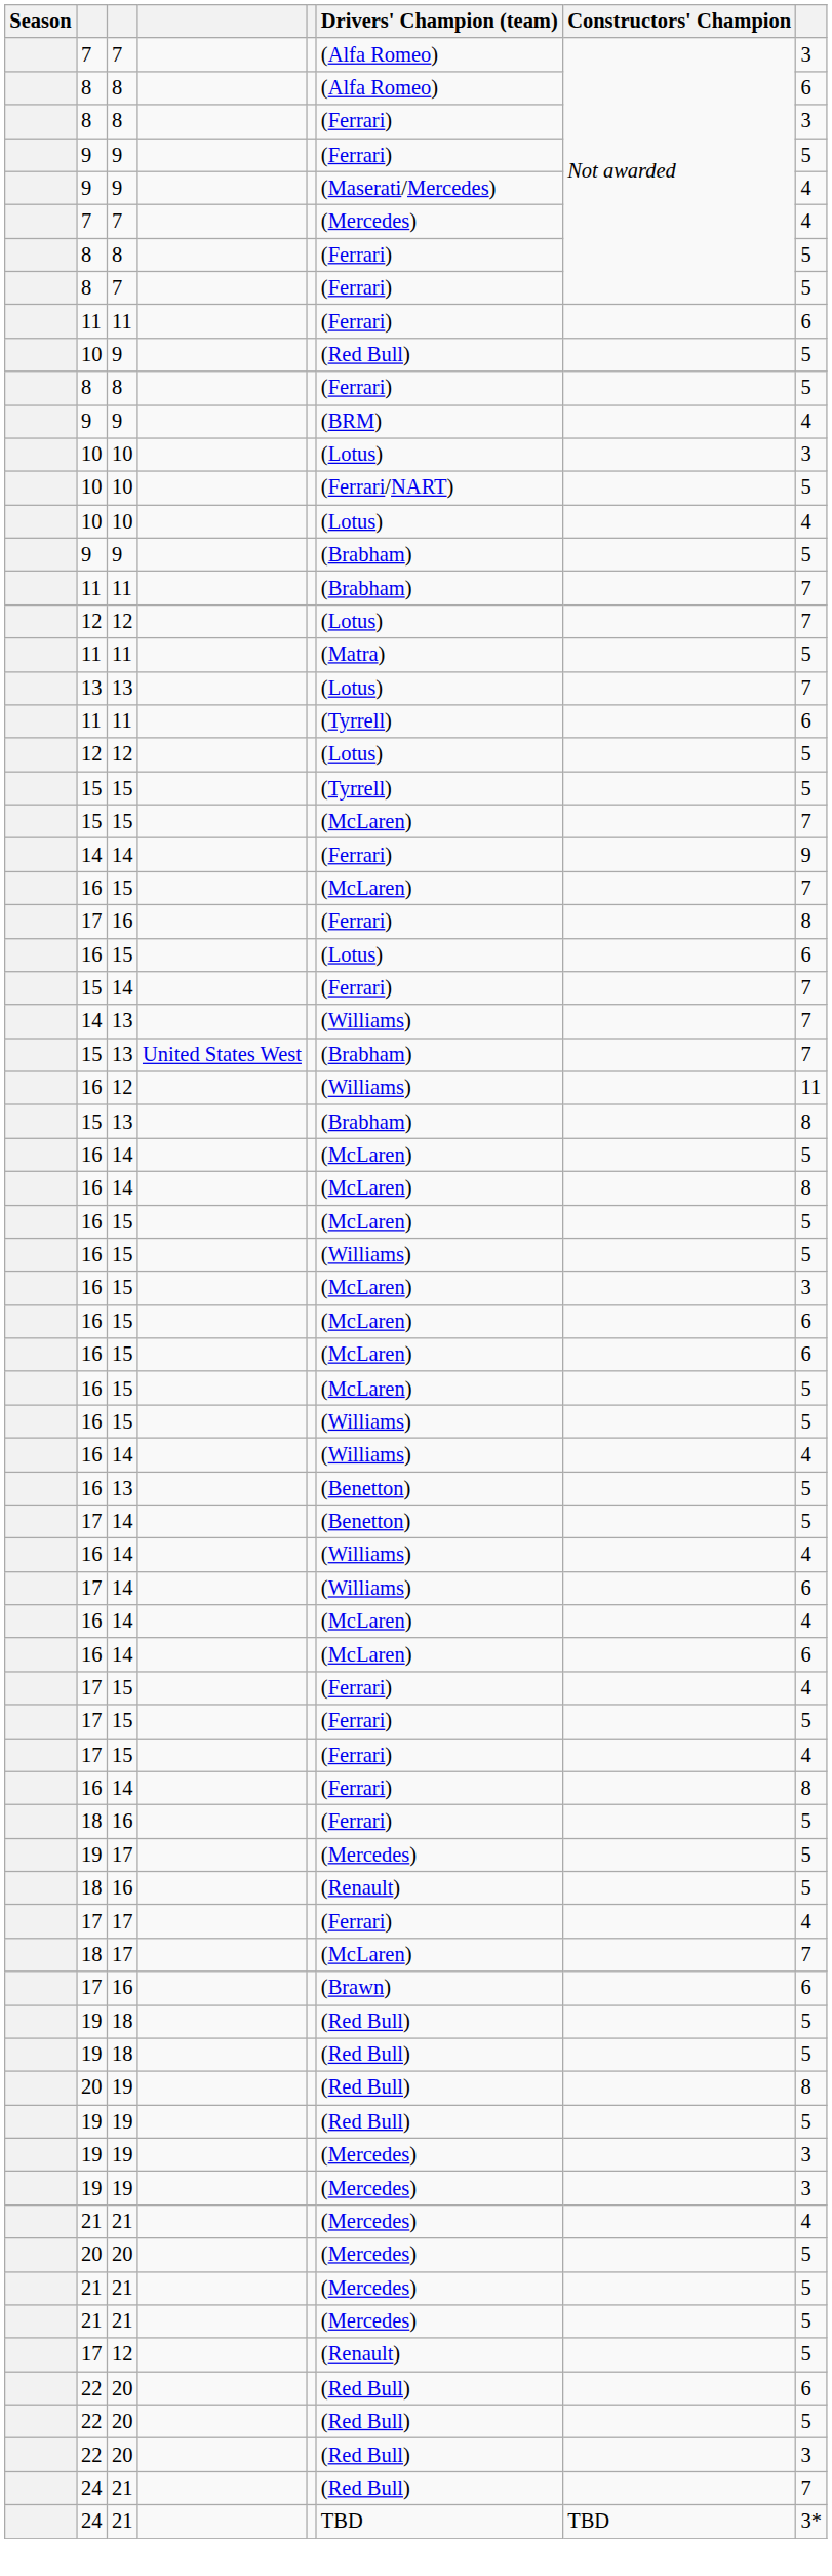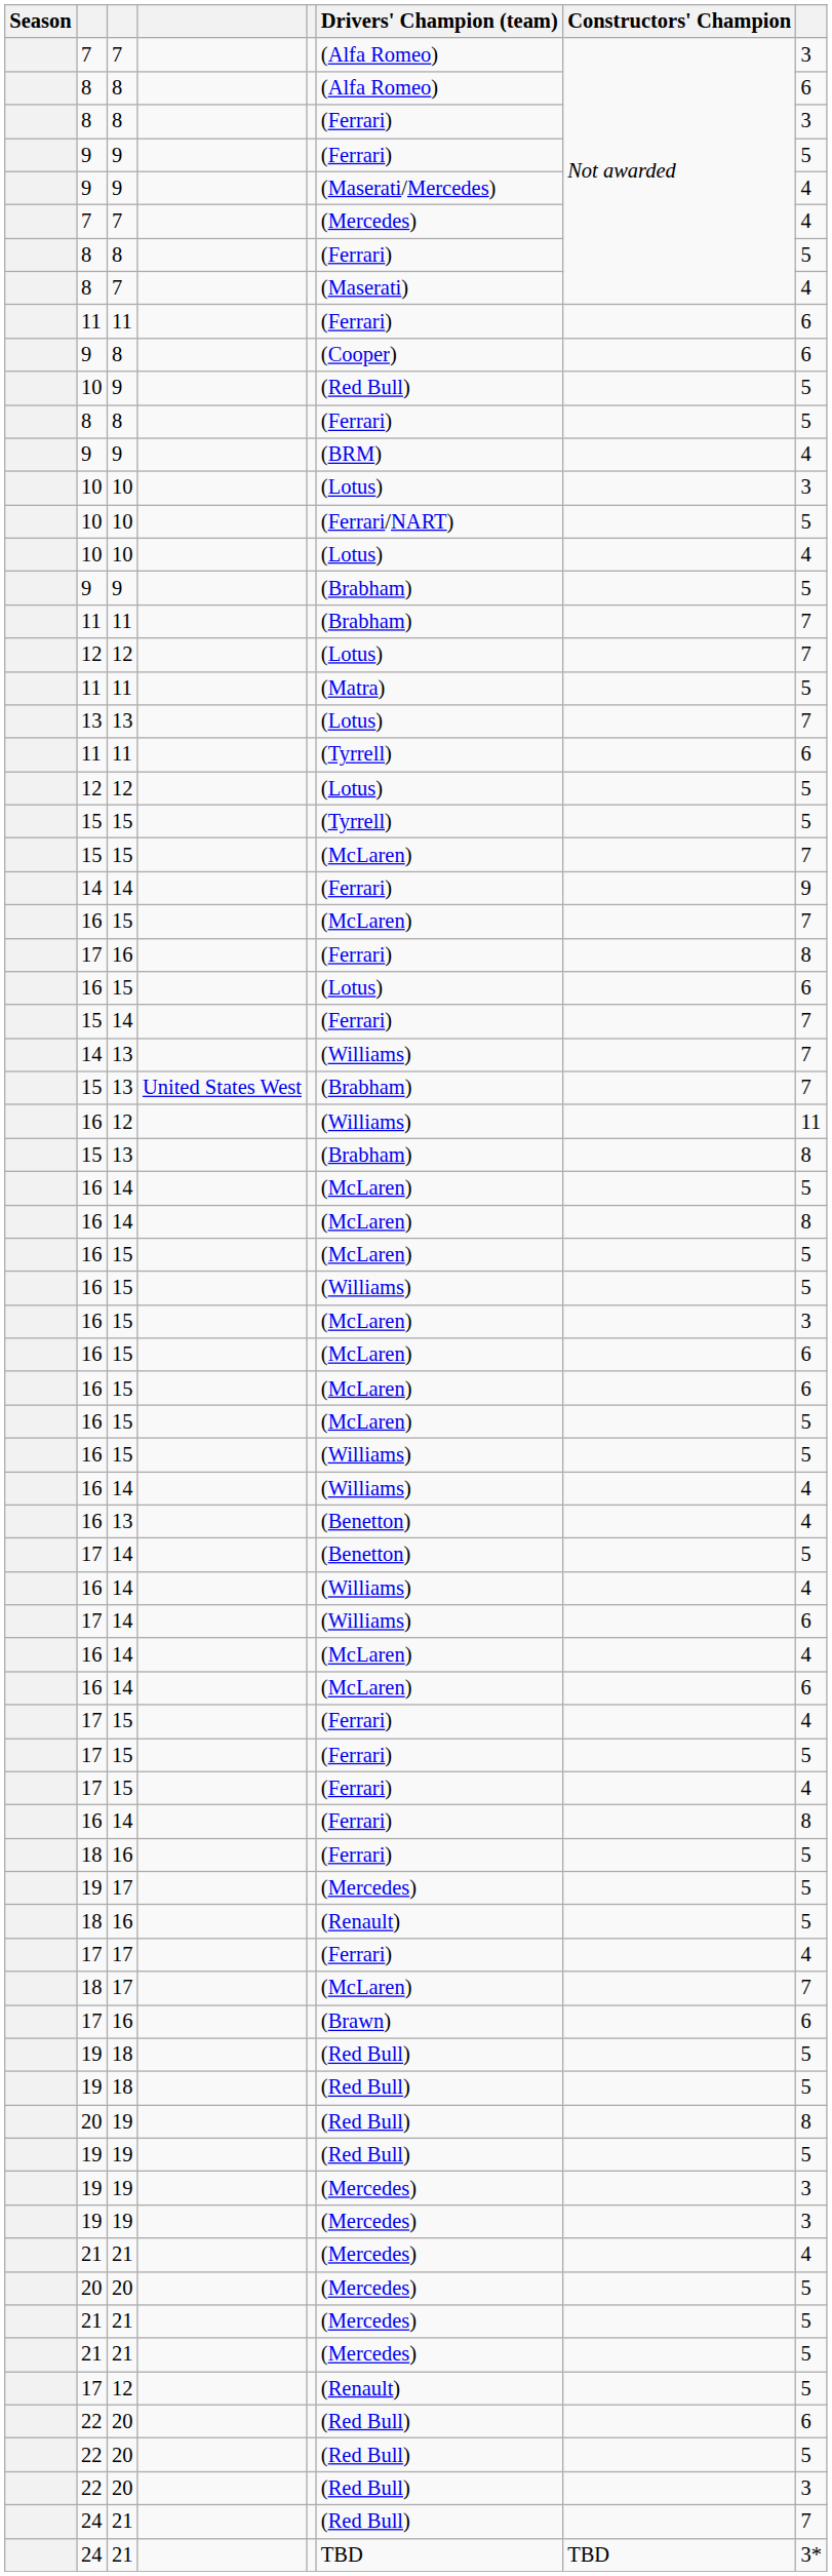 <table class="wikitable plainrowheaders sortable">
 <tr>
 <th scope="col">Season</th>
 <th scope="col"></th>
 <th scope="col"></th>
 <th scope="col"></th>
 <th scope="col"></th>
 <th scope="col">Drivers' Champion (team)</th>
 <th scope="col">Constructors' Champion</th>
 <th scope="col"></th>
 </tr>
 <tr>
 <th scope="row" style="text-align:center"></th>
 <td>7</td>
 <td>7</td>
 <td></td>
 <td></td>
 <td> (<a href='#'>Alfa Romeo</a>)</td>
 <td rowspan=8><em>Not awarded</em></td>
 <td>3</td>
 </tr>
 <tr>
 <th scope="row" style="text-align:center"></th>
 <td>8</td>
 <td>8</td>
 <td></td>
 <td></td>
 <td> (<a href='#'>Alfa Romeo</a>)</td>
 <td>6</td>
 </tr>
 <tr>
 <th scope="row" style="text-align:center"></th>
 <td>8</td>
 <td>8</td>
 <td></td>
 <td></td>
 <td> (<a href='#'>Ferrari</a>)</td>
 <td>3</td>
 </tr>
 <tr>
 <th scope="row" style="text-align:center"></th>
 <td>9</td>
 <td>9</td>
 <td></td>
 <td></td>
 <td> (<a href='#'>Ferrari</a>)</td>
 <td>5</td>
 </tr>
 <tr>
 <th scope="row" style="text-align:center"></th>
 <td>9</td>
 <td>9</td>
 <td></td>
 <td></td>
 <td> (<a href='#'>Maserati</a>/<a href='#'>Mercedes</a>)</td>
 <td>4</td>
 </tr>
 <tr>
 <th scope="row" style="text-align:center"></th>
 <td>7</td>
 <td>7</td>
 <td></td>
 <td></td>
 <td> (<a href='#'>Mercedes</a>)</td>
 <td>4</td>
 </tr>
 <tr>
 <th scope="row" style="text-align:center"></th>
 <td>8</td>
 <td>8</td>
 <td></td>
 <td></td>
 <td> (<a href='#'>Ferrari</a>)</td>
 <td>5</td>
 </tr>
 <tr>
 <th scope="row" style="text-align:center"></th>
 <td>8</td>
 <td>7</td>
 <td></td>
 <td></td>
-<td> (<a href='#'>Ferrari</a>)</td>
-<td>5</td>
+<td> (<a href='#'>Maserati</a>)</td>
+<td>4</td>
 </tr>
 <tr>
 <th scope="row" style="text-align:center"></th>
 <td>11</td>
 <td>11</td>
 <td></td>
 <td></td>
 <td> (<a href='#'>Ferrari</a>)</td>
 <td data-sort-value="VAN"></td>
+<td>6</td>
+</tr>
+<tr>
+<th scope="row" style="text-align:center"></th>
+<td>9</td>
+<td>8</td>
+<td></td>
+<td></td>
+<td> (<a href='#'>Cooper</a>)</td>
+<td data-sort-value="COO"></td>
 <td>6</td>
 </tr>
 <tr>
 <th scope="row" style="text-align:center"></th>
 <td>10</td>
 <td>9</td>
 <td></td>
 <td></td>
 <td> (<a href='#'>Red Bull</a>)</td>
 <td data-sort-value="COO"></td>
 <td>5</td>
 </tr>
 <tr>
 <th scope="row" style="text-align:center"></th>
 <td>8</td>
 <td>8</td>
 <td></td>
 <td></td>
 <td> (<a href='#'>Ferrari</a>)</td>
 <td data-sort-value="FER"></td>
 <td>5</td>
 </tr>
 <tr>
 <th scope="row" style="text-align:center"></th>
 <td>9</td>
 <td>9</td>
 <td></td>
 <td></td>
 <td> (<a href='#'>BRM</a>)</td>
 <td data-sort-value="BRM"></td>
 <td>4</td>
 </tr>
 <tr>
 <th scope="row" style="text-align:center"></th>
 <td>10</td>
 <td>10</td>
 <td></td>
 <td></td>
 <td> (<a href='#'>Lotus</a>)</td>
 <td data-sort-value="LOT"></td>
 <td>3</td>
 </tr>
 <tr>
 <th scope="row" style="text-align:center"></th>
 <td>10</td>
 <td>10</td>
 <td></td>
 <td></td>
 <td> (<a href='#'>Ferrari</a>/<a href='#'>NART</a>)</td>
 <td data-sort-value="FER"></td>
 <td>5</td>
 </tr>
 <tr>
 <th scope="row" style="text-align:center"></th>
 <td>10</td>
 <td>10</td>
 <td></td>
 <td></td>
 <td> (<a href='#'>Lotus</a>)</td>
 <td data-sort-value="LOT"></td>
 <td>4</td>
 </tr>
 <tr>
 <th scope="row" style="text-align:center"></th>
 <td>9</td>
 <td>9</td>
 <td></td>
 <td></td>
 <td> (<a href='#'>Brabham</a>)</td>
 <td data-sort-value="BRA"></td>
 <td>5</td>
 </tr>
 <tr>
 <th scope="row" style="text-align:center"></th>
 <td>11</td>
 <td>11</td>
 <td></td>
 <td></td>
 <td> (<a href='#'>Brabham</a>)</td>
 <td data-sort-value="BRA"></td>
 <td>7</td>
 </tr>
 <tr>
 <th scope="row" style="text-align:center"></th>
 <td>12</td>
 <td>12</td>
 <td></td>
 <td></td>
 <td> (<a href='#'>Lotus</a>)</td>
 <td data-sort-value="LOT"></td>
 <td>7</td>
 </tr>
 <tr>
 <th scope="row" style="text-align:center"></th>
 <td>11</td>
 <td>11</td>
 <td></td>
 <td></td>
 <td> (<a href='#'>Matra</a>)</td>
 <td data-sort-value="MAT"></td>
 <td>5</td>
 </tr>
 <tr>
 <th scope="row" style="text-align:center"></th>
 <td>13</td>
 <td>13</td>
 <td></td>
 <td></td>
 <td> (<a href='#'>Lotus</a>)</td>
 <td data-sort-value="LOT"></td>
 <td>7</td>
 </tr>
 <tr>
 <th scope="row" style="text-align:center"></th>
 <td>11</td>
 <td>11</td>
 <td></td>
 <td></td>
 <td> (<a href='#'>Tyrrell</a>)</td>
 <td data-sort-value="TYR"></td>
 <td>6</td>
 </tr>
 <tr>
 <th scope="row" style="text-align:center"></th>
 <td>12</td>
 <td>12</td>
 <td></td>
 <td></td>
 <td> (<a href='#'>Lotus</a>)</td>
 <td data-sort-value="LOT"></td>
 <td>5</td>
 </tr>
 <tr>
 <th scope="row" style="text-align:center"></th>
 <td>15</td>
 <td>15</td>
 <td></td>
 <td></td>
 <td> (<a href='#'>Tyrrell</a>)</td>
 <td data-sort-value="LOT"></td>
 <td>5</td>
 </tr>
 <tr>
 <th scope="row" style="text-align:center"></th>
 <td>15</td>
 <td>15</td>
 <td></td>
 <td></td>
 <td> (<a href='#'>McLaren</a>)</td>
 <td data-sort-value="MCL"></td>
 <td>7</td>
 </tr>
 <tr>
 <th scope="row" style="text-align:center"></th>
 <td>14</td>
 <td>14</td>
 <td></td>
 <td></td>
 <td> (<a href='#'>Ferrari</a>)</td>
 <td data-sort-value="FER"></td>
 <td>9</td>
 </tr>
 <tr>
 <th scope="row" style="text-align:center"></th>
 <td>16</td>
 <td>15</td>
 <td></td>
 <td></td>
 <td> (<a href='#'>McLaren</a>)</td>
 <td data-sort-value="FER"></td>
 <td>7</td>
 </tr>
 <tr>
 <th scope="row" style="text-align:center"></th>
 <td>17</td>
 <td>16</td>
 <td></td>
 <td></td>
 <td> (<a href='#'>Ferrari</a>)</td>
 <td data-sort-value="FER"></td>
 <td>8</td>
 </tr>
 <tr>
 <th scope="row" style="text-align:center"></th>
 <td>16</td>
 <td>15</td>
 <td></td>
 <td></td>
 <td> (<a href='#'>Lotus</a>)</td>
 <td data-sort-value="LOT"></td>
 <td>6</td>
 </tr>
 <tr>
 <th scope="row" style="text-align:center"></th>
 <td>15</td>
 <td>14</td>
 <td></td>
 <td></td>
 <td> (<a href='#'>Ferrari</a>)</td>
 <td data-sort-value="FER"></td>
 <td>7</td>
 </tr>
 <tr>
 <th scope="row" style="text-align:center"></th>
 <td>14</td>
 <td>13</td>
 <td></td>
 <td></td>
 <td> (<a href='#'>Williams</a>)</td>
 <td data-sort-value="WIL"></td>
 <td>7</td>
 </tr>
 <tr>
 <th scope="row" style="text-align:center"></th>
 <td>15</td>
 <td>13</td>
 <td><a href='#'>United States West</a></td>
 <td></td>
 <td> (<a href='#'>Brabham</a>)</td>
 <td data-sort-value="WIL"></td>
 <td>7</td>
 </tr>
 <tr>
 <th scope="row" style="text-align:center"></th>
 <td>16</td>
 <td>12</td>
 <td></td>
 <td></td>
 <td> (<a href='#'>Williams</a>)</td>
 <td data-sort-value="FER"></td>
 <td>11</td>
 </tr>
 <tr>
 <th scope="row" style="text-align:center"></th>
 <td>15</td>
 <td>13</td>
 <td></td>
 <td></td>
 <td> (<a href='#'>Brabham</a>)</td>
 <td data-sort-value="FER"></td>
 <td>8</td>
 </tr>
 <tr>
 <th scope="row" style="text-align:center"></th>
 <td>16</td>
 <td>14</td>
 <td></td>
 <td></td>
 <td> (<a href='#'>McLaren</a>)</td>
 <td data-sort-value="MCL"></td>
 <td>5</td>
 </tr>
 <tr>
 <th scope="row" style="text-align:center"></th>
 <td>16</td>
 <td>14</td>
 <td></td>
 <td></td>
 <td> (<a href='#'>McLaren</a>)</td>
 <td data-sort-value="MCL"></td>
 <td>8</td>
 </tr>
 <tr>
 <th scope="row" style="text-align:center"></th>
 <td>16</td>
 <td>15</td>
 <td></td>
 <td></td>
 <td> (<a href='#'>McLaren</a>)</td>
 <td data-sort-value="WIL"></td>
 <td>5</td>
 </tr>
 <tr>
 <th scope="row" style="text-align:center"></th>
 <td>16</td>
 <td>15</td>
 <td></td>
 <td></td>
 <td> (<a href='#'>Williams</a>)</td>
 <td data-sort-value="WIL"></td>
 <td>5</td>
 </tr>
 <tr>
 <th scope="row" style="text-align:center"></th>
 <td>16</td>
 <td>15</td>
 <td></td>
 <td></td>
 <td> (<a href='#'>McLaren</a>)</td>
 <td data-sort-value="MCL"></td>
 <td>3</td>
 </tr>
 <tr>
 <th scope="row" style="text-align:center"></th>
 <td>16</td>
 <td>15</td>
 <td></td>
 <td></td>
 <td> (<a href='#'>McLaren</a>)</td>
 <td data-sort-value="MCL"></td>
 <td>6</td>
 </tr>
 <tr>
 <th scope="row" style="text-align:center"></th>
 <td>16</td>
 <td>15</td>
 <td></td>
 <td></td>
 <td> (<a href='#'>McLaren</a>)</td>
 <td data-sort-value="MCL"></td>
 <td>6</td>
 </tr>
 <tr>
 <th scope="row" style="text-align:center"></th>
 <td>16</td>
 <td>15</td>
 <td></td>
 <td></td>
 <td> (<a href='#'>McLaren</a>)</td>
 <td data-sort-value="MCL"></td>
 <td>5</td>
 </tr>
 <tr>
 <th scope="row" style="text-align:center"></th>
 <td>16</td>
 <td>15</td>
 <td></td>
 <td></td>
 <td> (<a href='#'>Williams</a>)</td>
 <td data-sort-value="WIL"></td>
 <td>5</td>
 </tr>
 <tr>
 <th scope="row" style="text-align:center"></th>
 <td>16</td>
 <td>14</td>
 <td></td>
 <td></td>
 <td> (<a href='#'>Williams</a>)</td>
 <td data-sort-value="WIL"></td>
 <td>4</td>
 </tr>
 <tr>
 <th scope="row" style="text-align:center"></th>
 <td>16</td>
 <td>13</td>
 <td></td>
 <td></td>
 <td> (<a href='#'>Benetton</a>)</td>
 <td data-sort-value="WIL"></td>
-<td>5</td>
+<td>4</td>
 </tr>
 <tr>
 <th scope="row" style="text-align:center"></th>
 <td>17</td>
 <td>14</td>
 <td></td>
 <td></td>
 <td> (<a href='#'>Benetton</a>)</td>
 <td data-sort-value="BEN"></td>
 <td>5</td>
 </tr>
 <tr>
 <th scope="row" style="text-align:center"></th>
 <td>16</td>
 <td>14</td>
 <td></td>
 <td></td>
 <td> (<a href='#'>Williams</a>)</td>
 <td data-sort-value="WIL"></td>
 <td>4</td>
 </tr>
 <tr>
 <th scope="row" style="text-align:center"></th>
 <td>17</td>
 <td>14</td>
 <td></td>
 <td></td>
 <td> (<a href='#'>Williams</a>)</td>
 <td data-sort-value="WIL"></td>
 <td>6</td>
 </tr>
 <tr>
 <th scope="row" style="text-align:center"></th>
 <td>16</td>
 <td>14</td>
 <td></td>
 <td></td>
 <td> (<a href='#'>McLaren</a>)</td>
 <td data-sort-value="MCL"></td>
 <td>4</td>
 </tr>
 <tr>
 <th scope="row" style="text-align:center"></th>
 <td>16</td>
 <td>14</td>
 <td></td>
 <td></td>
 <td> (<a href='#'>McLaren</a>)</td>
 <td data-sort-value="FER"></td>
 <td>6</td>
 </tr>
 <tr>
 <th scope="row" style="text-align:center"></th>
 <td>17</td>
 <td>15</td>
 <td></td>
 <td></td>
 <td> (<a href='#'>Ferrari</a>)</td>
 <td data-sort-value="FER"></td>
 <td>4</td>
 </tr>
 <tr>
 <th scope="row" style="text-align:center"></th>
 <td>17</td>
 <td>15</td>
 <td></td>
 <td></td>
 <td> (<a href='#'>Ferrari</a>)</td>
 <td data-sort-value="FER"></td>
 <td>5</td>
 </tr>
 <tr>
 <th scope="row" style="text-align:center"></th>
 <td>17</td>
 <td>15</td>
 <td></td>
 <td></td>
 <td> (<a href='#'>Ferrari</a>)</td>
 <td data-sort-value="FER"></td>
 <td>4</td>
 </tr>
 <tr>
 <th scope="row" style="text-align:center"></th>
 <td>16</td>
 <td>14</td>
 <td></td>
 <td></td>
 <td> (<a href='#'>Ferrari</a>)</td>
 <td data-sort-value="FER"></td>
 <td>8</td>
 </tr>
 <tr>
 <th scope="row" style="text-align:center"></th>
 <td>18</td>
 <td>16</td>
 <td></td>
 <td></td>
 <td> (<a href='#'>Ferrari</a>)</td>
 <td data-sort-value="FER"></td>
 <td>5</td>
 </tr>
 <tr>
 <th scope="row" style="text-align:center"></th>
 <td>19</td>
 <td>17</td>
 <td></td>
 <td></td>
 <td> (<a href='#'>Mercedes</a>)</td>
 <td data-sort-value="REN"></td>
 <td>5</td>
 </tr>
 <tr>
 <th scope="row" style="text-align:center"></th>
 <td>18</td>
 <td>16</td>
 <td></td>
 <td></td>
 <td> (<a href='#'>Renault</a>)</td>
 <td data-sort-value="REN"></td>
 <td>5</td>
 </tr>
 <tr>
 <th scope="row" style="text-align:center"></th>
 <td>17</td>
 <td>17</td>
 <td></td>
 <td></td>
 <td> (<a href='#'>Ferrari</a>)</td>
 <td data-sort-value="FER"></td>
 <td>4</td>
 </tr>
 <tr>
 <th scope="row" style="text-align:center"></th>
 <td>18</td>
 <td>17</td>
 <td></td>
 <td></td>
 <td> (<a href='#'>McLaren</a>)</td>
 <td data-sort-value="FER"></td>
 <td>7</td>
 </tr>
 <tr>
 <th scope="row" style="text-align:center"></th>
 <td>17</td>
 <td>16</td>
 <td></td>
 <td></td>
 <td> (<a href='#'>Brawn</a>)</td>
 <td data-sort-value="BRA"></td>
 <td>6</td>
 </tr>
 <tr>
 <th scope="row" style="text-align:center"></th>
 <td>19</td>
 <td>18</td>
 <td></td>
 <td></td>
 <td> (<a href='#'>Red Bull</a>)</td>
 <td data-sort-value="RED"></td>
 <td>5</td>
 </tr>
 <tr>
 <th scope="row" style="text-align:center"></th>
 <td>19</td>
 <td>18</td>
 <td></td>
 <td></td>
 <td> (<a href='#'>Red Bull</a>)</td>
 <td data-sort-value="RED"></td>
 <td>5</td>
 </tr>
 <tr>
 <th scope="row" style="text-align:center"></th>
 <td>20</td>
 <td>19</td>
 <td></td>
 <td></td>
 <td> (<a href='#'>Red Bull</a>)</td>
 <td data-sort-value="RED"></td>
 <td>8</td>
 </tr>
 <tr>
 <th scope="row" style="text-align:center"></th>
 <td>19</td>
 <td>19</td>
 <td></td>
 <td></td>
 <td> (<a href='#'>Red Bull</a>)</td>
 <td data-sort-value="RED"></td>
 <td>5</td>
 </tr>
 <tr>
 <th scope="row" style="text-align:center"></th>
 <td>19</td>
 <td>19</td>
 <td></td>
 <td></td>
 <td> (<a href='#'>Mercedes</a>)</td>
 <td data-sort-value="MER"></td>
 <td>3</td>
 </tr>
 <tr>
 <th scope="row" style="text-align:center"></th>
 <td>19</td>
 <td>19</td>
 <td></td>
 <td></td>
 <td> (<a href='#'>Mercedes</a>)</td>
 <td data-sort-value="MER"></td>
 <td>3</td>
 </tr>
 <tr>
 <th scope="row" style="text-align:center"></th>
 <td>21</td>
 <td>21</td>
 <td></td>
 <td></td>
 <td> (<a href='#'>Mercedes</a>)</td>
 <td data-sort-value="MER"></td>
 <td>4</td>
 </tr>
 <tr>
 <th scope="row" style="text-align:center"></th>
 <td>20</td>
 <td>20</td>
 <td></td>
 <td></td>
 <td> (<a href='#'>Mercedes</a>)</td>
 <td data-sort-value="MER"></td>
 <td>5</td>
 </tr>
 <tr>
 <th scope="row" style="text-align:center"></th>
 <td>21</td>
 <td>21</td>
 <td></td>
 <td></td>
 <td> (<a href='#'>Mercedes</a>)</td>
 <td data-sort-value="MER"></td>
 <td>5</td>
 </tr>
 <tr>
 <th scope="row" style="text-align:center"></th>
 <td>21</td>
 <td>21</td>
 <td></td>
 <td></td>
 <td> (<a href='#'>Mercedes</a>)</td>
 <td data-sort-value="MER"></td>
 <td>5</td>
 </tr>
 <tr>
 <th scope="row" style="text-align:center"></th>
 <td>17</td>
 <td>12</td>
 <td></td>
 <td></td>
 <td> (<a href='#'>Renault</a>)</td>
 <td data-sort-value="MER"></td>
 <td>5</td>
 </tr>
 <tr>
 <th scope="row" style="text-align:center"></th>
 <td>22</td>
 <td>20</td>
 <td></td>
 <td></td>
 <td> (<a href='#'>Red Bull</a>)</td>
 <td data-sort-value="MER"></td>
 <td>6</td>
 </tr>
 <tr>
 <th scope="row" style="text-align:center"></th>
 <td>22</td>
 <td>20</td>
 <td></td>
 <td></td>
 <td> (<a href='#'>Red Bull</a>)</td>
 <td data-sort-value="RED"></td>
 <td>5</td>
 </tr>
 <tr>
 <th scope="row" style="text-align:center"></th>
 <td>22</td>
 <td>20</td>
 <td></td>
 <td></td>
 <td> (<a href='#'>Red Bull</a>)</td>
 <td data-sort-value="RED"></td>
 <td>3</td>
 </tr>
 <tr>
 <th scope="row" style="text-align:center"></th>
 <td>24</td>
 <td>21</td>
 <td></td>
 <td></td>
 <td> (<a href='#'>Red Bull</a>)</td>
 <td data-sort-value="MCL"></td>
 <td>7</td>
 </tr>
 <tr>
 <th scope="row" style="text-align:center"></th>
 <td>24</td>
 <td>21</td>
 <td></td>
 <td></td>
 <td>TBD</td>
 <td>TBD</td>
 <td>3*</td>
 </tr>
 </table>
